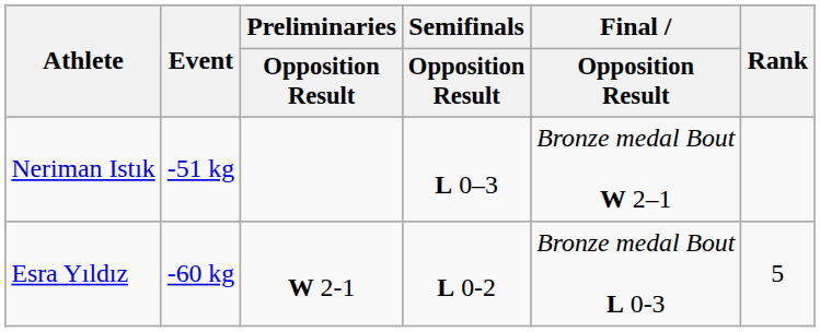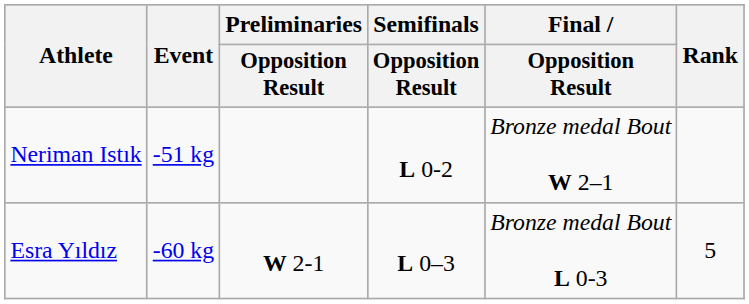 <table class="wikitable" style="font-size:90%;">
 <tr>
 <th rowspan=2>Athlete</th>
 <th rowspan=2>Event</th>
 <th>Preliminaries</th>
 <th>Semifinals</th>
 <th>Final / </th>
 <th rowspan=2>Rank</th>
 </tr>
 <tr style="font-size:95%">
 <th>Opposition<br>Result</th>
 <th>Opposition<br>Result</th>
 <th>Opposition<br>Result</th>
 </tr>
 <tr align=center>
 <td align=left><a href='#'>Neriman Istık</a></td>
 <td align=left><a href='#'>-51 kg</a></td>
 <td></td>
-<td><br><strong>L</strong> 0–3</td>
+<td> <br> <strong>L</strong> 0-2</td>
 <td><em>Bronze medal Bout</em><br><br><strong>W</strong> 2–1</td>
 <td></td>
 </tr>
 <tr align=center>
 <td align=left><a href='#'>Esra Yıldız</a></td>
 <td align=left><a href='#'>-60 kg</a></td>
 <td> <br> <strong>W</strong> 2-1</td>
-<td> <br> <strong>L</strong> 0-2</td>
+<td><br><strong>L</strong> 0–3</td>
 <td><em>Bronze medal Bout</em><br> <br> <strong>L</strong> 0-3</td>
 <td>5</td>
 </tr>
 </table>
